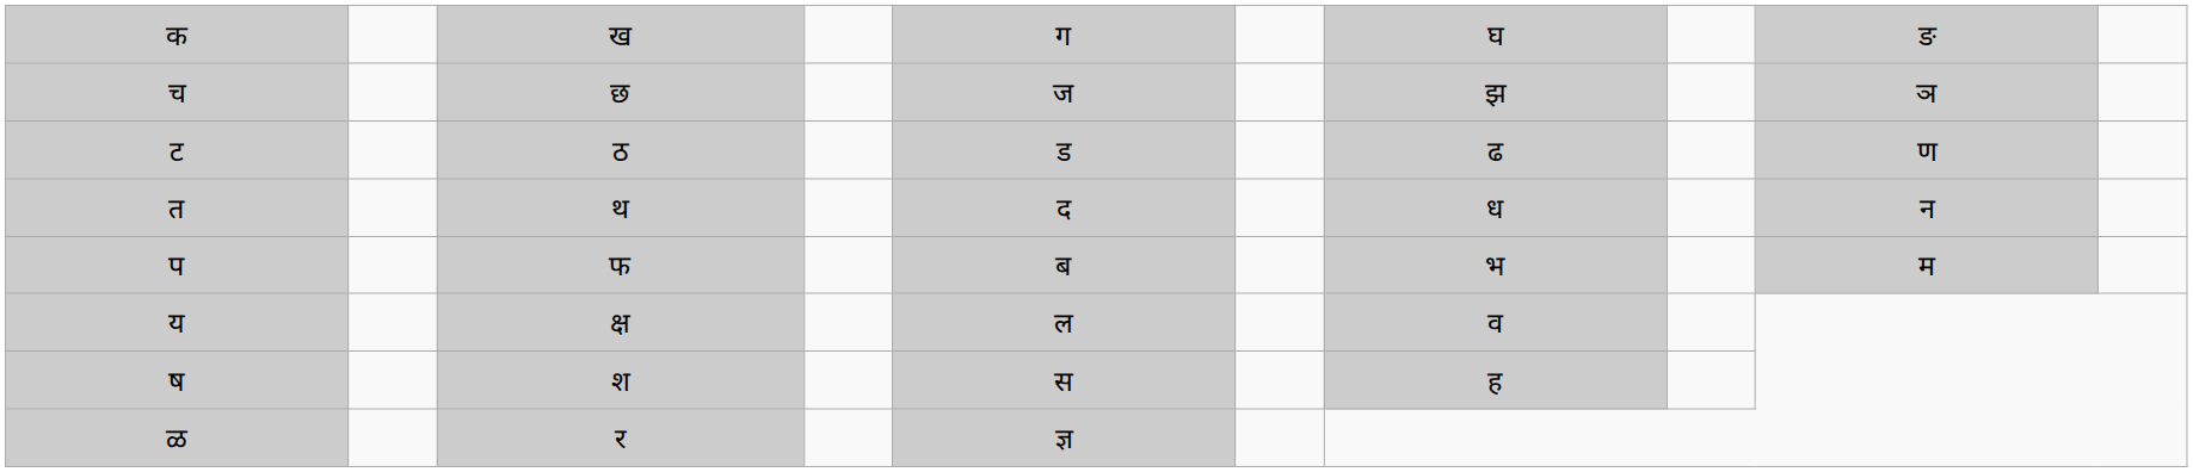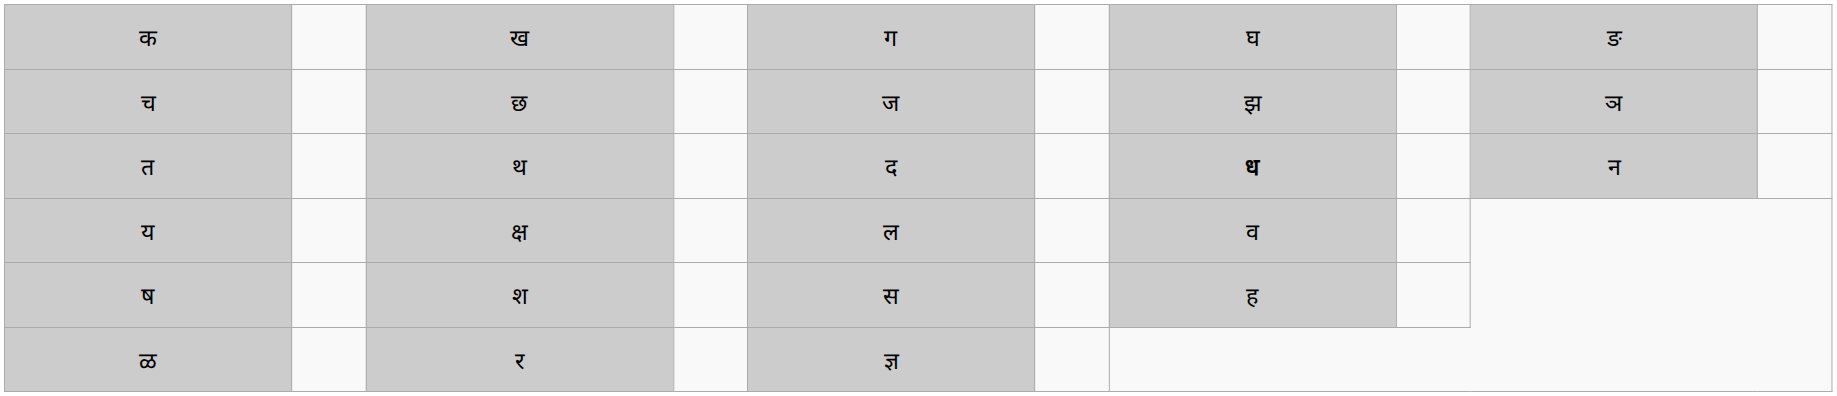 <table class="wikitable" style="text-align:center; height:400px; width:95%">
 <tr>
 <td style="background:#ccc; font-size:24px;">क</td>
 <td><br></td>
 <td style="background:#ccc; font-size:24px;">ख</td>
 <td><br></td>
 <td style="background:#ccc; font-size:24px;">ग</td>
 <td><br></td>
 <td style="background:#ccc; font-size:24px;">घ</td>
 <td><br></td>
 <td style="background:#ccc; font-size:24px;">ङ</td>
 <td><br></td>
 </tr>
 <tr>
 <td style="background:#ccc; font-size:24px;">च</td>
 <td><br></td>
 <td style="background:#ccc; font-size:24px;">छ</td>
 <td><br></td>
 <td style="background:#ccc; font-size:24px;">ज</td>
 <td><br></td>
 <td style="background:#ccc; font-size:24px;">झ</td>
 <td><br></td>
 <td style="background:#ccc; font-size:24px;">ञ</td>
 <td><br></td>
 </tr>
 <tr>
-<td style="background:#ccc; font-size:24px;">ट</td>
-<td><br></td>
-<td style="background:#ccc; font-size:24px;">ठ</td>
-<td><br></td>
-<td style="background:#ccc; font-size:24px;">ड</td>
-<td><br></td>
-<td style="background:#ccc; font-size:24px;">ढ</td>
-<td><br></td>
-<td style="background:#ccc; font-size:24px;">ण</td>
-<td><br></td>
-</tr>
-<tr>
 <td style="background:#ccc; font-size:24px;">त</td>
 <td><br></td>
 <td style="background:#ccc; font-size:24px;">थ</td>
 <td><br></td>
 <td style="background:#ccc; font-size:24px;">द</td>
 <td><br></td>
-<td style="background:#ccc; font-size:24px;">ध</td>
+<td style="background:#ccc; font-size:24px;"><strong>ध</strong></td>
 <td><br></td>
 <td style="background:#ccc; font-size:24px;">न</td>
-<td><br></td>
-</tr>
-<tr>
-<td style="background:#ccc; font-size:24px;">प</td>
-<td><br></td>
-<td style="background:#ccc; font-size:24px;">फ</td>
-<td><br></td>
-<td style="background:#ccc; font-size:24px;">ब</td>
-<td><br></td>
-<td style="background:#ccc; font-size:24px;">भ</td>
-<td><br></td>
-<td style="background:#ccc; font-size:24px;">म</td>
 <td><br></td>
 </tr>
 <tr>
 <td style="background:#ccc; font-size:24px;">य</td>
 <td><br></td>
 <td style="background:#ccc; font-size:24px;">क्ष</td>
 <td><br></td>
 <td style="background:#ccc; font-size:24px;">ल</td>
 <td><br></td>
 <td style="background:#ccc; font-size:24px;">व</td>
 <td><br></td>
 </tr>
 <tr>
 <td style="background:#ccc; font-size:24px;">ष</td>
 <td><br></td>
 <td style="background:#ccc; font-size:24px;">श</td>
 <td><br></td>
 <td style="background:#ccc; font-size:24px;">स</td>
 <td><br></td>
 <td style="background:#ccc; font-size:24px;">ह</td>
 <td><br></td>
 </tr>
 <tr>
 <td style="background:#ccc; font-size:24px;">ळ</td>
 <td><br></td>
 <td style="background:#ccc; font-size:24px;">र</td>
 <td><br></td>
 <td style="background:#ccc; font-size:24px;">ज्ञ</td>
 <td><br></td>
 </tr>
 </table>
